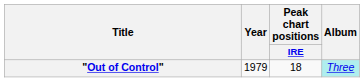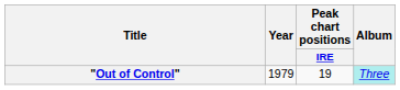 <table class="wikitable plainrowheaders" style="text-align:center;" border="1">
 <tr>
 <th scope="col" rowspan="2" style="width:22em;">Title</th>
 <th scope="col" rowspan="2">Year</th>
 <th scope="col" colspan="1">Peak chart positions</th>
 <th scope="col" rowspan="2">Album</th>
 </tr>
 <tr>
 <th scope="col" style="width:2.1em;font-size:90%;"><a href='#'>IRE</a><br></th>
 </tr>
 <tr>
 <th scope="row">"<a href='#'>Out of Control</a>"</th>
 <td>1979</td>
-<td>18</td>
+<td>19</td>
 <td style="background: paleturquoise;"><em><a href='#'>Three</a></em></td>
 </tr>
 </table>
